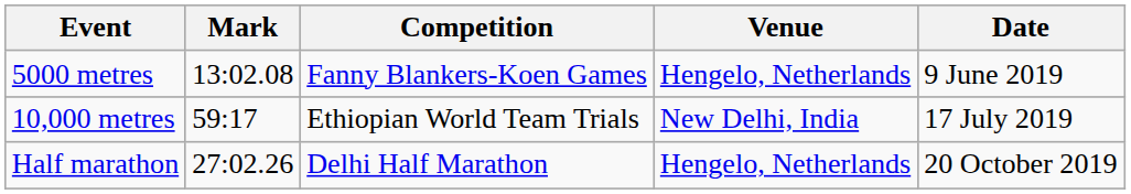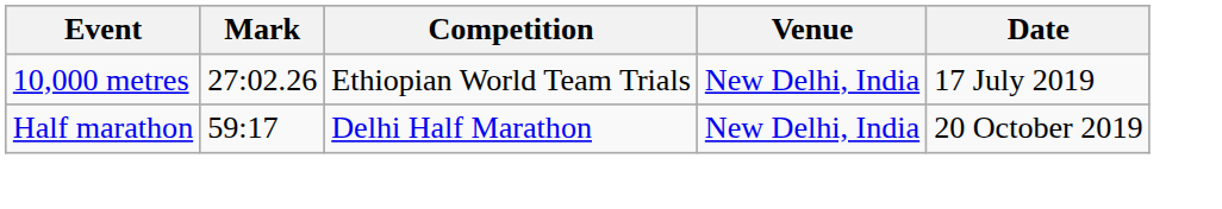 <table class=wikitable>
 <tr>
 <th>Event</th>
 <th>Mark</th>
 <th>Competition</th>
 <th>Venue</th>
 <th>Date</th>
 </tr>
 <tr>
-<td><a href='#'>5000 metres</a></td>
-<td>13:02.08</td>
-<td><a href='#'>Fanny Blankers-Koen Games</a></td>
-<td><a href='#'>Hengelo, Netherlands</a></td>
-<td>9 June 2019</td>
-</tr>
-<tr>
 <td><a href='#'>10,000 metres</a></td>
-<td>59:17</td>
+<td>27:02.26</td>
 <td>Ethiopian World Team Trials</td>
 <td><a href='#'>New Delhi, India</a></td>
 <td>17 July 2019</td>
 </tr>
 <tr>
 <td><a href='#'>Half marathon</a></td>
-<td>27:02.26</td>
+<td>59:17</td>
 <td><a href='#'>Delhi Half Marathon</a></td>
-<td><a href='#'>Hengelo, Netherlands</a></td>
+<td><a href='#'>New Delhi, India</a></td>
 <td>20 October 2019</td>
 </tr>
 </table>
